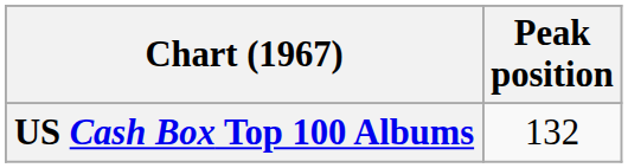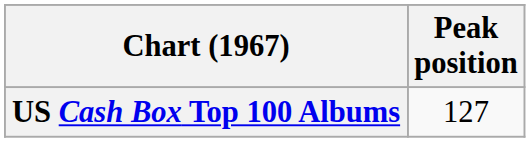 <table class="wikitable sortable plainrowheaders" border="1">
 <tr>
 <th scope="col">Chart (1967)</th>
 <th scope="col">Peak<br>position</th>
 </tr>
 <tr>
 <th scope="row">US <a href='#'><em>Cash Box</em> Top 100 Albums</a></th>
-<td align="center">132</td>
+<td align="center">127</td>
 </tr>
 </table>
